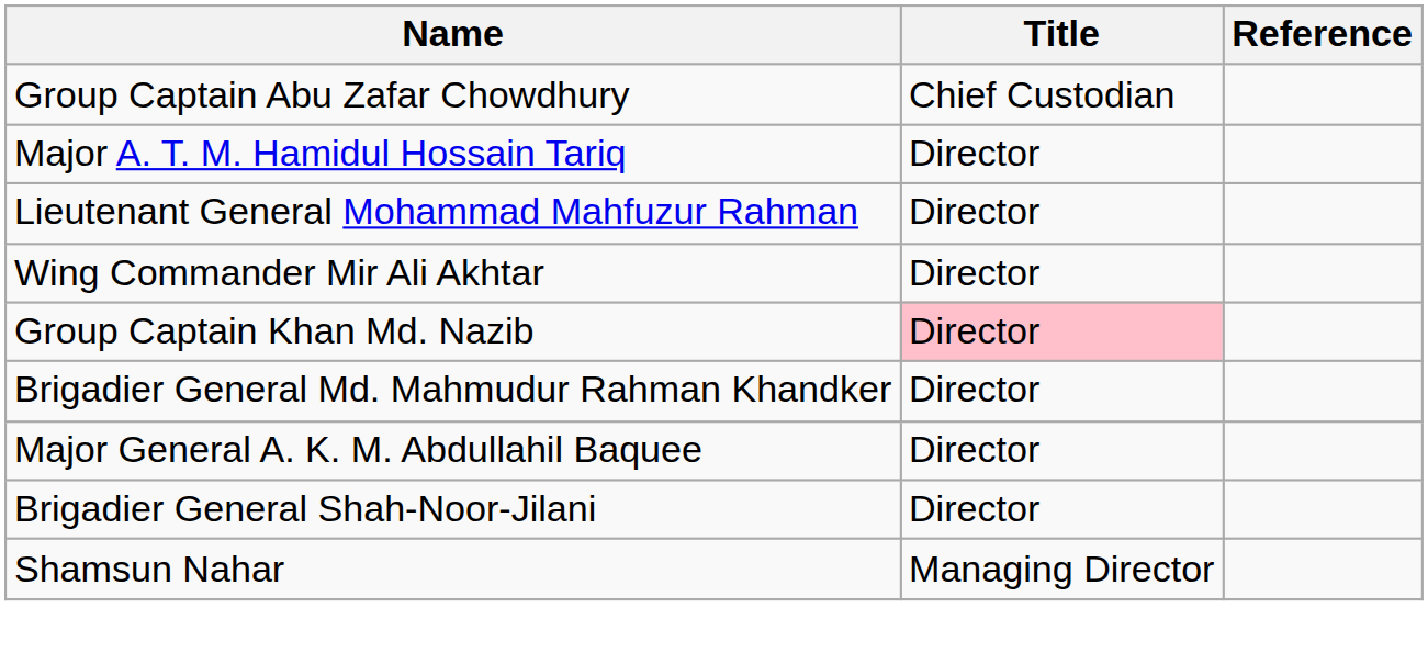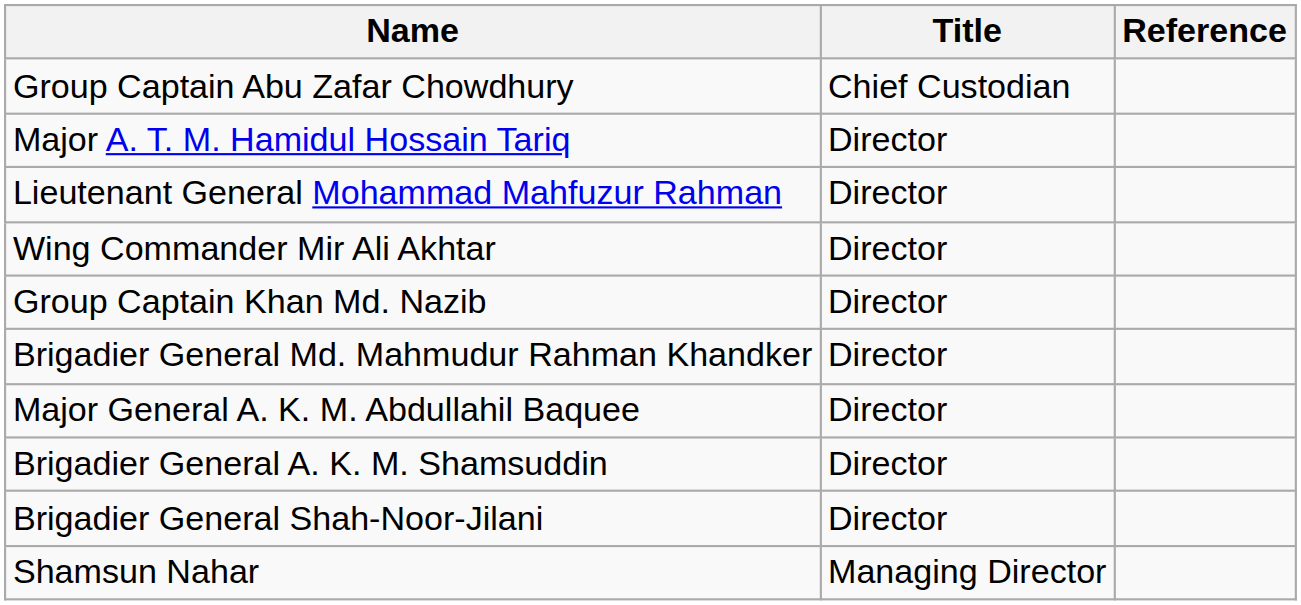 <table class="wikitable">
 <tr>
 <th>Name</th>
 <th>Title</th>
 <th>Reference</th>
 </tr>
 <tr>
 <td>Group Captain Abu Zafar Chowdhury</td>
 <td>Chief Custodian</td>
 <td></td>
 </tr>
 <tr>
 <td>Major <a href='#'>A. T. M. Hamidul Hossain Tariq</a></td>
 <td>Director</td>
 <td></td>
 </tr>
 <tr>
 <td>Lieutenant General <a href='#'>Mohammad Mahfuzur Rahman</a></td>
 <td>Director</td>
 <td></td>
 </tr>
 <tr>
 <td>Wing Commander Mir Ali Akhtar</td>
 <td>Director</td>
 <td></td>
 </tr>
 <tr>
 <td>Group Captain Khan Md. Nazib</td>
-<td style="background: pink;">Director</td>
+<td>Director</td>
 <td></td>
 </tr>
 <tr>
 <td>Brigadier General Md. Mahmudur Rahman Khandker</td>
 <td>Director</td>
 <td></td>
 </tr>
 <tr>
 <td>Major General A. K. M. Abdullahil Baquee</td>
+<td>Director</td>
+<td></td>
+</tr>
+<tr>
+<td>Brigadier General A. K. M. Shamsuddin</td>
 <td>Director</td>
 <td></td>
 </tr>
 <tr>
 <td>Brigadier General Shah-Noor-Jilani</td>
 <td>Director</td>
 <td></td>
 </tr>
 <tr>
 <td>Shamsun Nahar</td>
 <td>Managing Director</td>
 <td></td>
 </tr>
 </table>
